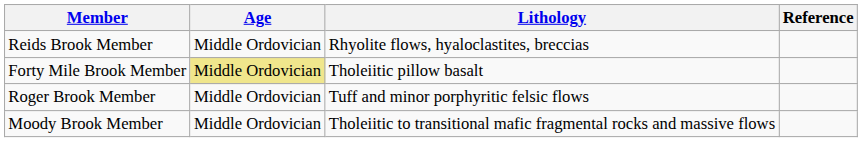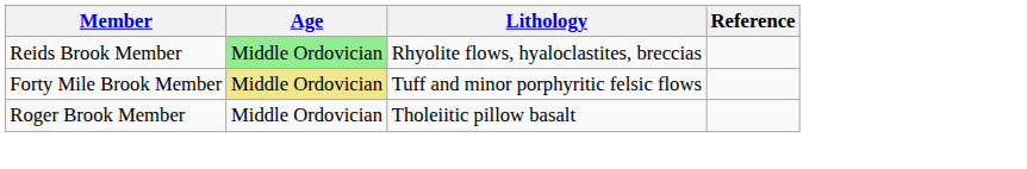 <table class="wikitable">
 <tr>
 <th><a href='#'>Member</a></th>
 <th><a href='#'>Age</a></th>
 <th><a href='#'>Lithology</a></th>
 <th>Reference</th>
 </tr>
 <tr>
 <td>Reids Brook Member</td>
-<td>Middle Ordovician</td>
+<td style="background: lightgreen;">Middle Ordovician</td>
 <td>Rhyolite flows, hyaloclastites, breccias</td>
 <td></td>
 </tr>
 <tr>
 <td>Forty Mile Brook Member</td>
 <td style="background: khaki;">Middle Ordovician</td>
-<td>Tholeiitic pillow basalt</td>
+<td>Tuff and minor porphyritic felsic flows</td>
 <td></td>
 </tr>
 <tr>
 <td>Roger Brook Member</td>
 <td>Middle Ordovician</td>
-<td>Tuff and minor porphyritic felsic flows</td>
-<td></td>
-</tr>
-<tr>
-<td>Moody Brook Member</td>
-<td>Middle Ordovician</td>
-<td>Tholeiitic to transitional mafic fragmental rocks and massive flows</td>
+<td>Tholeiitic pillow basalt</td>
 <td></td>
 </tr>
 </table>
